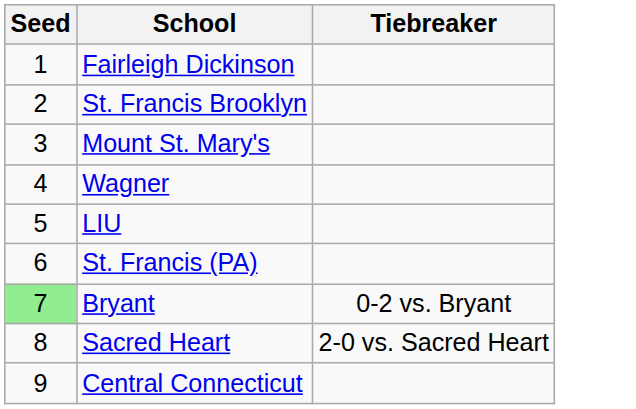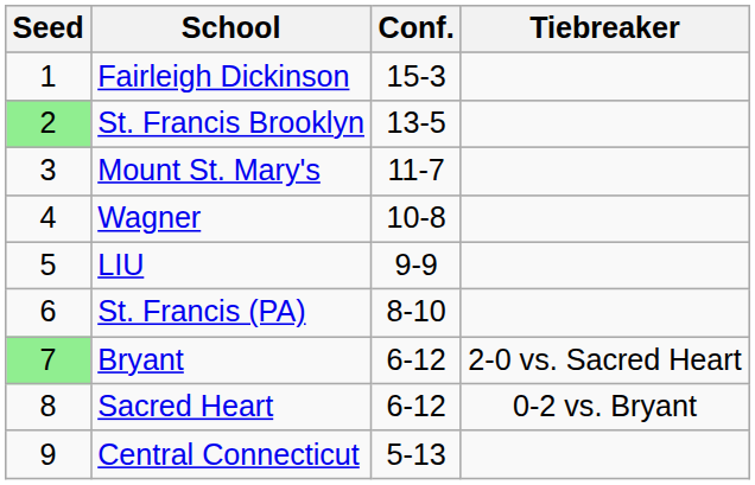 <table class="wikitable sortable" style="text-align:center">
 <tr>
 <th>Seed</th>
 <th>School</th>
+<th>Conf.</th>
 <th>Tiebreaker</th>
 </tr>
 <tr>
 <td>1</td>
 <td align="left"><a href='#'>Fairleigh Dickinson</a></td>
+<td>15-3</td>
 <td></td>
 </tr>
 <tr>
-<td>2</td>
+<td style="background: lightgreen;">2</td>
 <td align="left"><a href='#'>St. Francis Brooklyn</a></td>
+<td>13-5</td>
 <td></td>
 </tr>
 <tr>
 <td>3</td>
 <td align="left"><a href='#'>Mount St. Mary's</a></td>
+<td>11-7</td>
 <td></td>
 </tr>
 <tr>
 <td>4</td>
 <td align="left"><a href='#'>Wagner</a></td>
+<td>10-8</td>
 <td></td>
 </tr>
 <tr>
 <td>5</td>
 <td align="left"><a href='#'>LIU</a></td>
+<td>9-9</td>
 <td></td>
 </tr>
 <tr>
 <td>6</td>
 <td align="left"><a href='#'>St. Francis (PA)</a></td>
+<td>8-10</td>
 <td></td>
 </tr>
 <tr>
 <td style="background: lightgreen;">7</td>
 <td align="left"><a href='#'>Bryant</a></td>
-<td>0-2 vs. Bryant</td>
+<td>6-12</td>
+<td>2-0 vs. Sacred Heart</td>
 </tr>
 <tr>
 <td>8</td>
 <td align="left"><a href='#'>Sacred Heart</a></td>
-<td>2-0 vs. Sacred Heart</td>
+<td>6-12</td>
+<td>0-2 vs. Bryant</td>
 </tr>
 <tr>
 <td>9</td>
 <td align="left"><a href='#'>Central Connecticut</a></td>
+<td>5-13</td>
 <td></td>
 </tr>
 </table>
